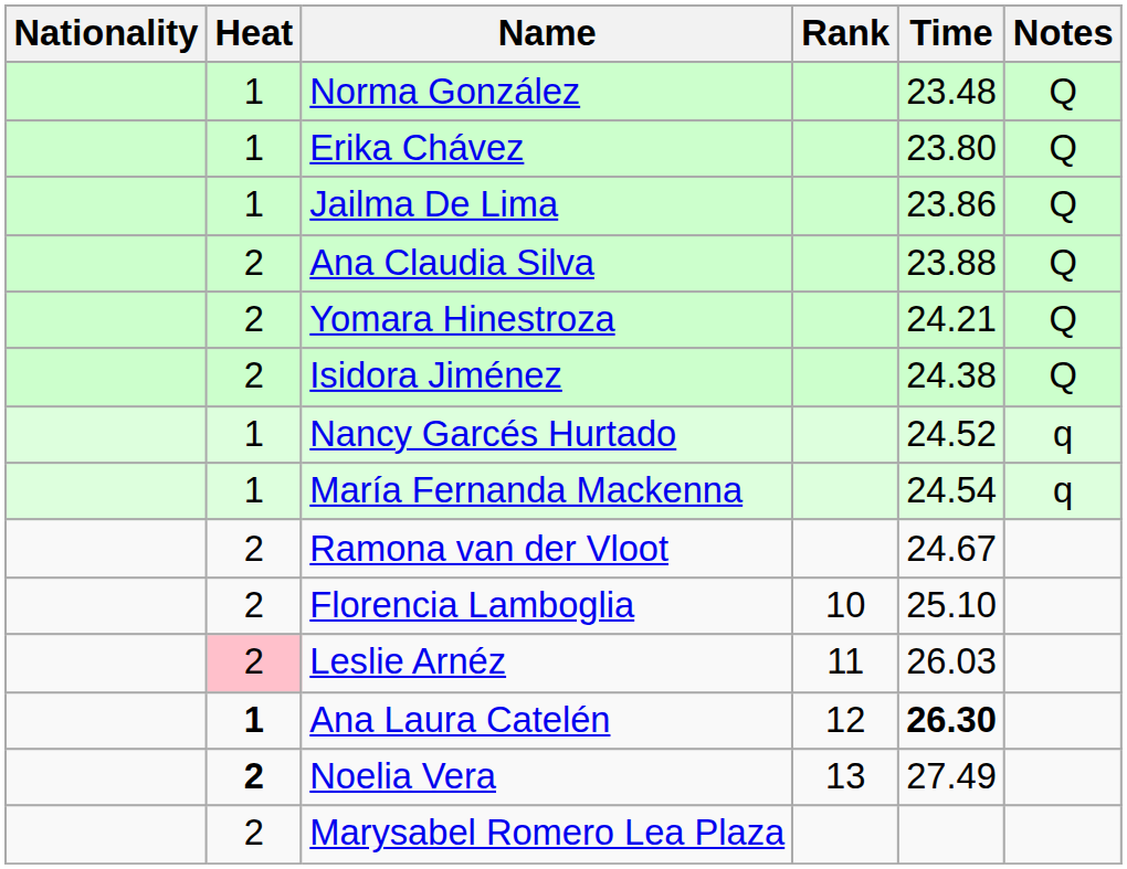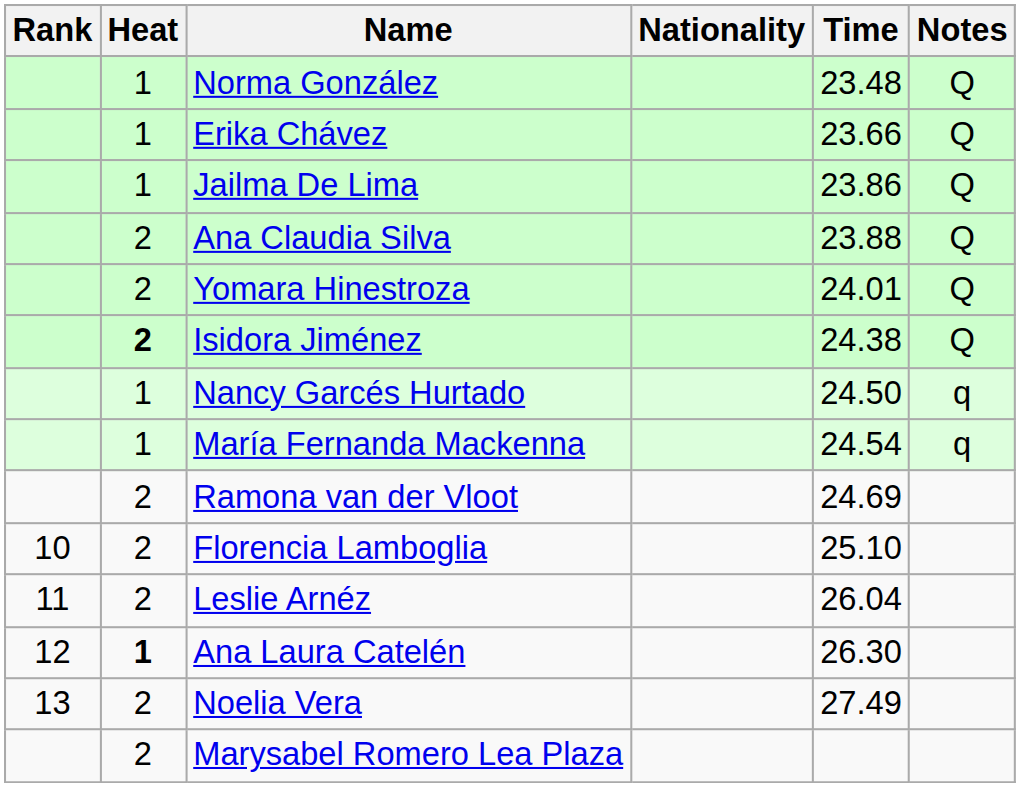 <table class="wikitable sortable" style="text-align:center">
 <tr>
-<th>Nationality</th>
+<th>Rank</th>
 <th>Heat</th>
 <th>Name</th>
-<th>Rank</th>
+<th>Nationality</th>
 <th>Time</th>
 <th>Notes</th>
 </tr>
 <tr bgcolor=ccffcc>
-<td align=left></td>
+<td></td>
 <td>1</td>
 <td align=left><a href='#'>Norma González</a></td>
-<td></td>
+<td align=left></td>
 <td>23.48</td>
 <td>Q</td>
 </tr>
 <tr bgcolor=ccffcc>
-<td align=left></td>
+<td></td>
 <td>1</td>
 <td align=left><a href='#'>Erika Chávez</a></td>
-<td></td>
-<td>23.80</td>
+<td align=left></td>
+<td>23.66</td>
 <td>Q</td>
 </tr>
 <tr bgcolor=ccffcc>
-<td align=left></td>
+<td></td>
 <td>1</td>
 <td align=left><a href='#'>Jailma De Lima</a></td>
-<td></td>
+<td align=left></td>
 <td>23.86</td>
 <td>Q</td>
 </tr>
 <tr bgcolor=ccffcc>
-<td align=left></td>
+<td></td>
 <td>2</td>
 <td align=left><a href='#'>Ana Claudia Silva</a></td>
-<td></td>
+<td align=left></td>
 <td>23.88</td>
 <td>Q</td>
 </tr>
 <tr bgcolor=ccffcc>
-<td align=left></td>
+<td></td>
 <td>2</td>
 <td align=left><a href='#'>Yomara Hinestroza</a></td>
-<td></td>
-<td>24.21</td>
+<td align=left></td>
+<td>24.01</td>
 <td>Q</td>
 </tr>
 <tr bgcolor=ccffcc>
+<td></td>
+<td><strong>2</strong></td>
+<td align=left><a href='#'>Isidora Jiménez</a></td>
 <td align=left></td>
-<td>2</td>
-<td align=left><a href='#'>Isidora Jiménez</a></td>
-<td></td>
 <td>24.38</td>
 <td>Q</td>
 </tr>
 <tr bgcolor=ddffdd>
-<td align=left></td>
+<td></td>
 <td>1</td>
 <td align=left><a href='#'>Nancy Garcés Hurtado</a></td>
-<td></td>
-<td>24.52</td>
+<td align=left></td>
+<td>24.50</td>
 <td>q</td>
 </tr>
 <tr bgcolor=ddffdd>
-<td align=left></td>
+<td></td>
 <td>1</td>
 <td align=left><a href='#'>María Fernanda Mackenna</a></td>
-<td></td>
+<td align=left></td>
 <td>24.54</td>
 <td>q</td>
 </tr>
 <tr>
-<td align=left></td>
+<td></td>
 <td>2</td>
 <td align=left><a href='#'>Ramona van der Vloot</a></td>
-<td></td>
-<td>24.67</td>
+<td align=left></td>
+<td>24.69</td>
 <td></td>
 </tr>
 <tr>
-<td align=left></td>
+<td>10</td>
 <td>2</td>
 <td align=left><a href='#'>Florencia Lamboglia</a></td>
-<td>10</td>
+<td align=left></td>
 <td>25.10</td>
 <td></td>
 </tr>
 <tr>
+<td>11</td>
+<td>2</td>
+<td align=left><a href='#'>Leslie Arnéz</a></td>
 <td align=left></td>
-<td style="background: pink;">2</td>
-<td align=left><a href='#'>Leslie Arnéz</a></td>
-<td>11</td>
-<td>26.03</td>
+<td>26.04</td>
 <td></td>
 </tr>
 <tr>
-<td align=left></td>
+<td>12</td>
 <td><strong>1</strong></td>
 <td align=left><a href='#'>Ana Laura Catelén</a></td>
-<td>12</td>
-<td><strong>26.30</strong></td>
+<td align=left></td>
+<td>26.30</td>
 <td></td>
 </tr>
 <tr>
+<td>13</td>
+<td>2</td>
+<td align=left><a href='#'>Noelia Vera</a></td>
 <td align=left></td>
-<td><strong>2</strong></td>
-<td align=left><a href='#'>Noelia Vera</a></td>
-<td>13</td>
 <td>27.49</td>
 <td></td>
 </tr>
 <tr>
-<td align=left></td>
+<td></td>
 <td>2</td>
 <td align=left><a href='#'>Marysabel Romero Lea Plaza</a></td>
-<td></td>
+<td align=left></td>
 <td></td>
 <td></td>
 </tr>
 </table>
